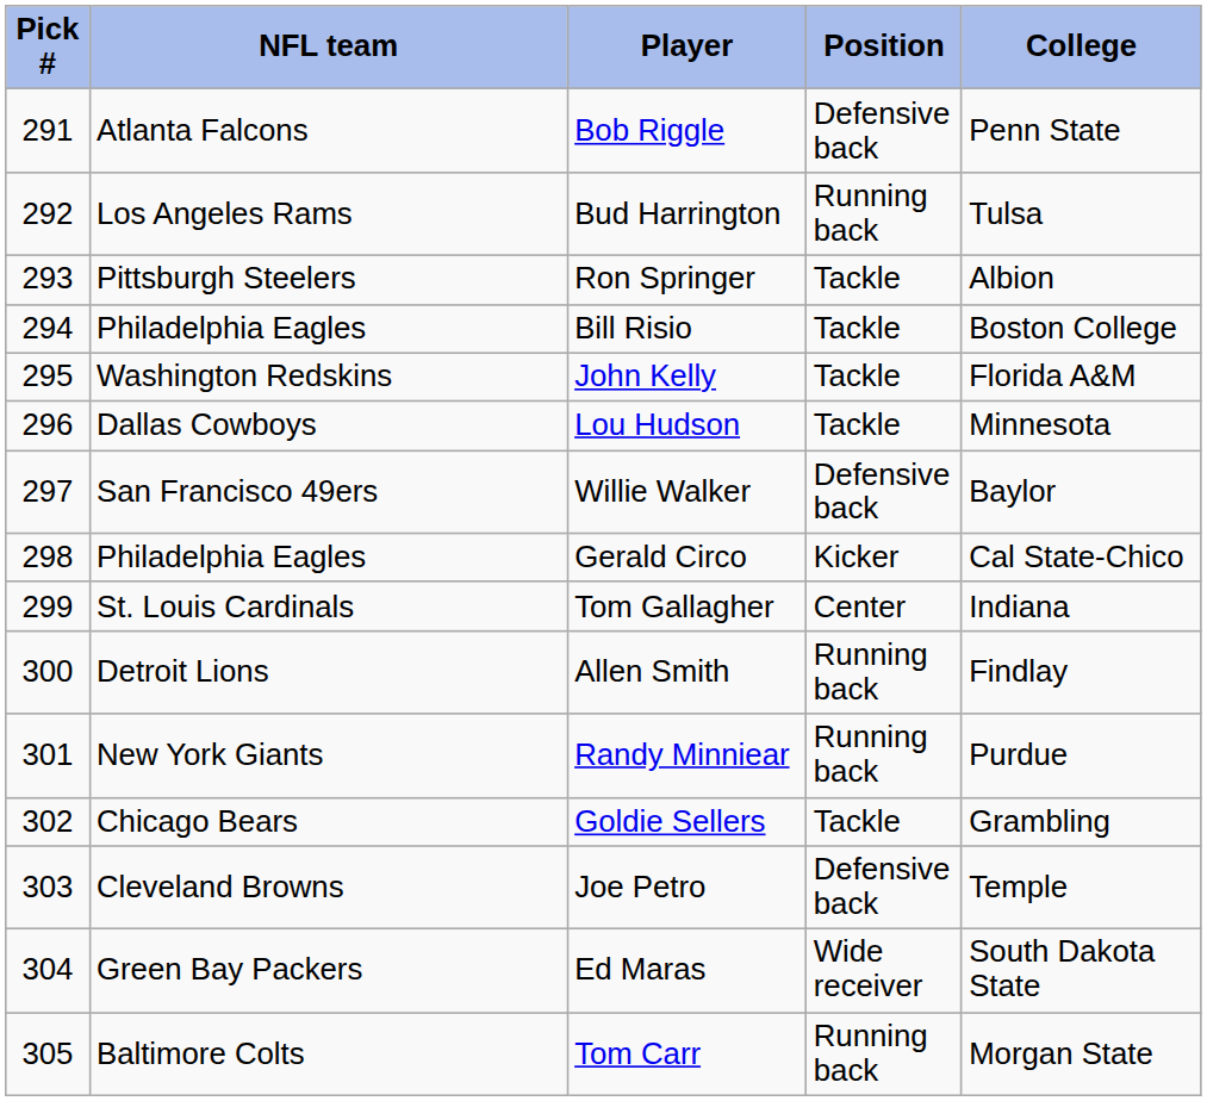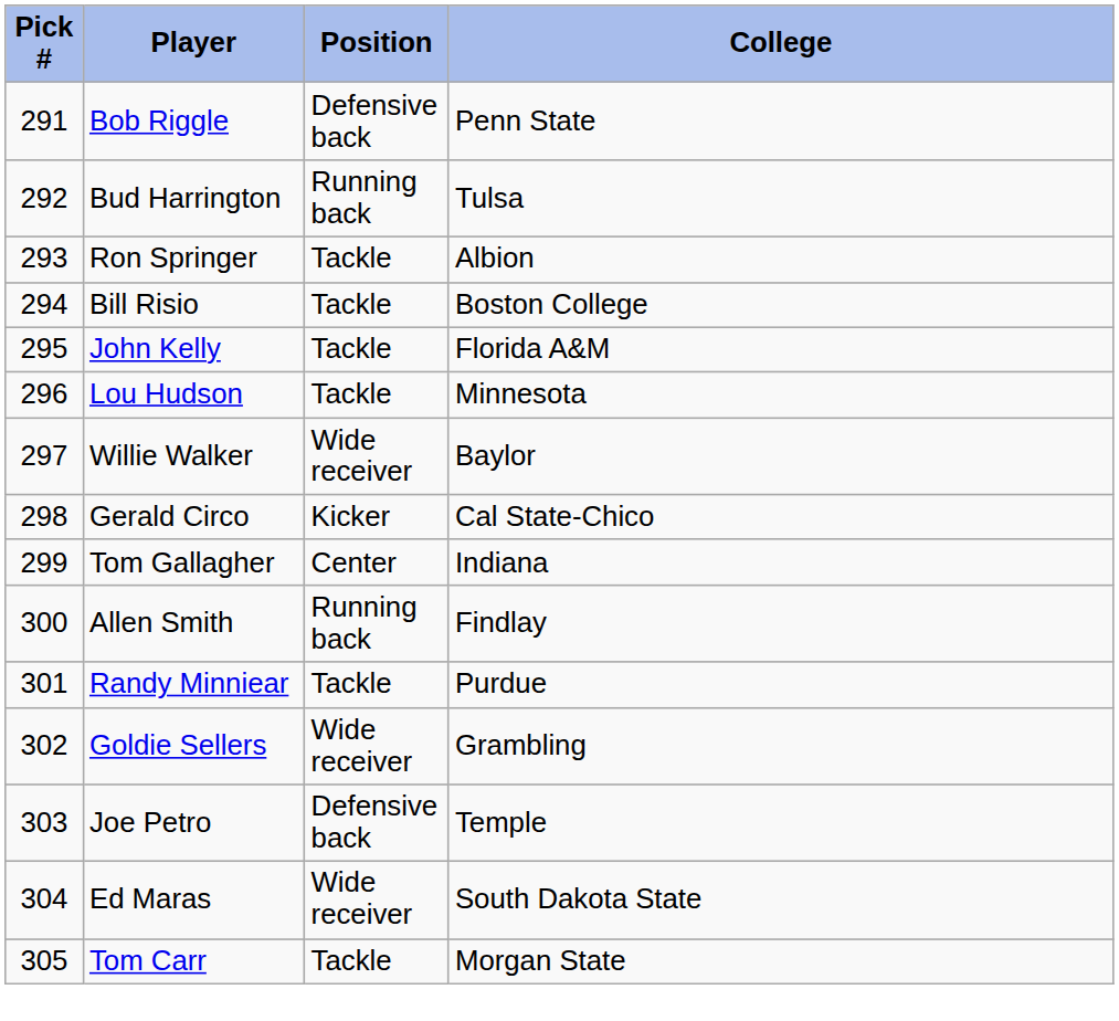 <table class="wikitable sortable sortable" style="width: 100%">
 <tr>
 <th style="background:#A8BDEC;" width=7%>Pick #</th>
-<th width=40% style="background:#A8BDEC;">NFL team</th>
 <th width=20% style="background:#A8BDEC;">Player</th>
 <th width=13% style="background:#A8BDEC;">Position</th>
 <th style="background:#A8BDEC;">College</th>
 </tr>
 <tr>
 <td align=center>291</td>
-<td>Atlanta Falcons</td>
 <td><a href='#'>Bob Riggle</a></td>
 <td>Defensive back</td>
 <td>Penn State</td>
 </tr>
 <tr>
 <td align=center>292</td>
-<td>Los Angeles Rams</td>
 <td>Bud Harrington</td>
 <td>Running back</td>
 <td>Tulsa</td>
 </tr>
 <tr>
 <td align=center>293</td>
-<td>Pittsburgh Steelers</td>
 <td>Ron Springer</td>
 <td>Tackle</td>
 <td>Albion</td>
 </tr>
 <tr>
 <td align=center>294</td>
-<td>Philadelphia Eagles</td>
 <td>Bill Risio</td>
 <td>Tackle</td>
 <td>Boston College</td>
 </tr>
 <tr>
 <td align=center>295</td>
-<td>Washington Redskins</td>
 <td><a href='#'>John Kelly</a></td>
 <td>Tackle</td>
 <td>Florida A&M</td>
 </tr>
 <tr>
 <td align=center>296</td>
-<td>Dallas Cowboys</td>
 <td><a href='#'>Lou Hudson</a></td>
 <td>Tackle</td>
 <td>Minnesota</td>
 </tr>
 <tr>
 <td align=center>297</td>
-<td>San Francisco 49ers</td>
 <td>Willie Walker</td>
-<td>Defensive back</td>
+<td>Wide receiver</td>
 <td>Baylor</td>
 </tr>
 <tr>
 <td align=center>298</td>
-<td>Philadelphia Eagles</td>
 <td>Gerald Circo</td>
 <td>Kicker</td>
 <td>Cal State-Chico</td>
 </tr>
 <tr>
 <td align=center>299</td>
-<td>St. Louis Cardinals</td>
 <td>Tom Gallagher</td>
 <td>Center</td>
 <td>Indiana</td>
 </tr>
 <tr>
 <td align=center>300</td>
-<td>Detroit Lions</td>
 <td>Allen Smith</td>
 <td>Running back</td>
 <td>Findlay</td>
 </tr>
 <tr>
 <td align=center>301</td>
-<td>New York Giants</td>
 <td><a href='#'>Randy Minniear</a></td>
-<td>Running back</td>
+<td>Tackle</td>
 <td>Purdue</td>
 </tr>
 <tr>
 <td align=center>302</td>
-<td>Chicago Bears</td>
 <td><a href='#'>Goldie Sellers</a></td>
-<td>Tackle</td>
+<td>Wide receiver</td>
 <td>Grambling</td>
 </tr>
 <tr>
 <td align=center>303</td>
-<td>Cleveland Browns</td>
 <td>Joe Petro</td>
 <td>Defensive back</td>
 <td>Temple</td>
 </tr>
 <tr>
 <td align=center>304</td>
-<td>Green Bay Packers</td>
 <td>Ed Maras</td>
 <td>Wide receiver</td>
 <td>South Dakota State</td>
 </tr>
 <tr>
 <td align=center>305 </td>
-<td>Baltimore Colts</td>
 <td><a href='#'>Tom Carr</a></td>
-<td>Running back</td>
+<td>Tackle</td>
 <td>Morgan State</td>
 </tr>
 </table>
